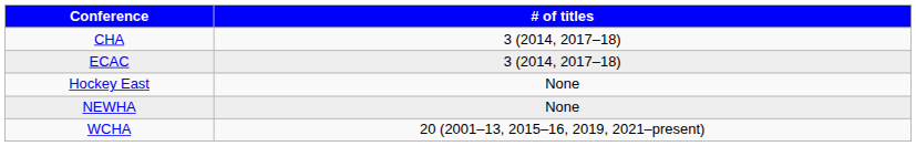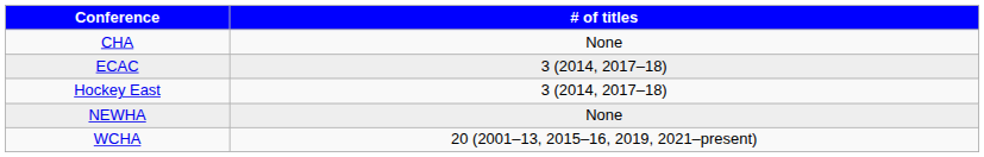 <table class="wikitable" width="80%">
 <tr align="center"  style=" background:blue; color:#FFFFFF;">
 <td><strong>Conference</strong></td>
 <td><strong># of titles</strong></td>
 </tr>
 <tr align="center">
 <td><a href='#'>CHA</a></td>
-<td>3 (2014, 2017–18)</td>
+<td>None</td>
 </tr>
 <tr align="center" bgcolor="#eee">
 <td><a href='#'>ECAC</a></td>
 <td>3 (2014, 2017–18)</td>
 </tr>
 <tr align="center">
 <td><a href='#'>Hockey East</a></td>
-<td>None</td>
+<td>3 (2014, 2017–18)</td>
 </tr>
 <tr align="center" bgcolor="#eee">
 <td><a href='#'>NEWHA</a></td>
 <td>None</td>
 </tr>
 <tr align="center">
 <td><a href='#'>WCHA</a></td>
 <td>20 (2001–13, 2015–16, 2019, 2021–present)</td>
 </tr>
 </table>
